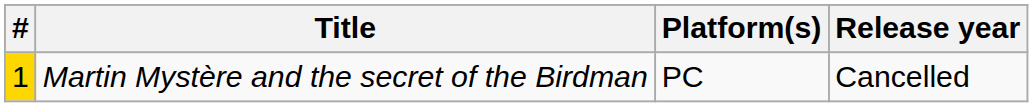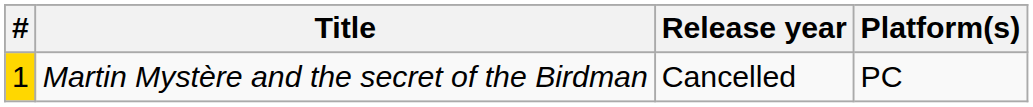 <table class="wikitable">
 <tr>
 <th>#</th>
 <th>Title</th>
+<th>Release year</th>
 <th>Platform(s)</th>
-<th>Release year</th>
 </tr>
 <tr>
 <td style="background: gold;">1</td>
 <td><em>Martin Mystère and the secret of the Birdman</em></td>
+<td>Cancelled</td>
 <td>PC</td>
-<td>Cancelled</td>
 </tr>
 </table>
